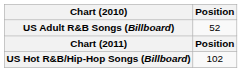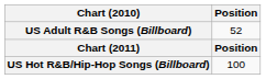 <table class="wikitable sortable plainrowheaders">
 <tr>
 <th align="center">Chart (2010)</th>
 <th align="center">Position</th>
 </tr>
 <tr>
 <th scope="row">US Adult R&B Songs (<em>Billboard</em>)</th>
 <td align="center">52</td>
 </tr>
 <tr>
 <th align="center">Chart (2011)</th>
 <th align="center">Position</th>
 </tr>
 <tr>
 <th scope="row">US Hot R&B/Hip-Hop Songs (<em>Billboard</em>)</th>
-<td align=center>102</td>
+<td align=center>100</td>
 </tr>
 </table>
